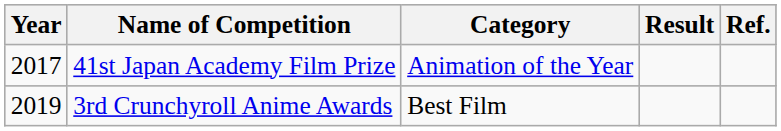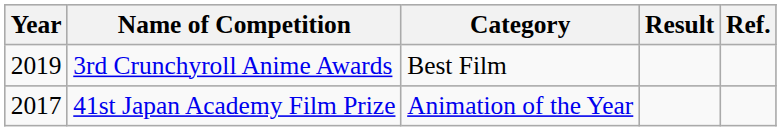 <table class="wikitable">
 <tr>
 <th>Year</th>
 <th>Name of Competition</th>
 <th>Category</th>
 <th>Result</th>
 <th>Ref.</th>
 </tr>
 <tr>
+<td>2019</td>
+<td><a href='#'>3rd Crunchyroll Anime Awards</a></td>
+<td>Best Film</td>
+<td></td>
+<td></td>
+</tr>
+<tr>
 <td>2017</td>
 <td><a href='#'>41st Japan Academy Film Prize</a></td>
 <td><a href='#'>Animation of the Year</a></td>
 <td></td>
 <td></td>
 </tr>
-<tr>
-<td>2019</td>
-<td><a href='#'>3rd Crunchyroll Anime Awards</a></td>
-<td>Best Film</td>
-<td></td>
-<td></td>
-</tr>
 </table>
